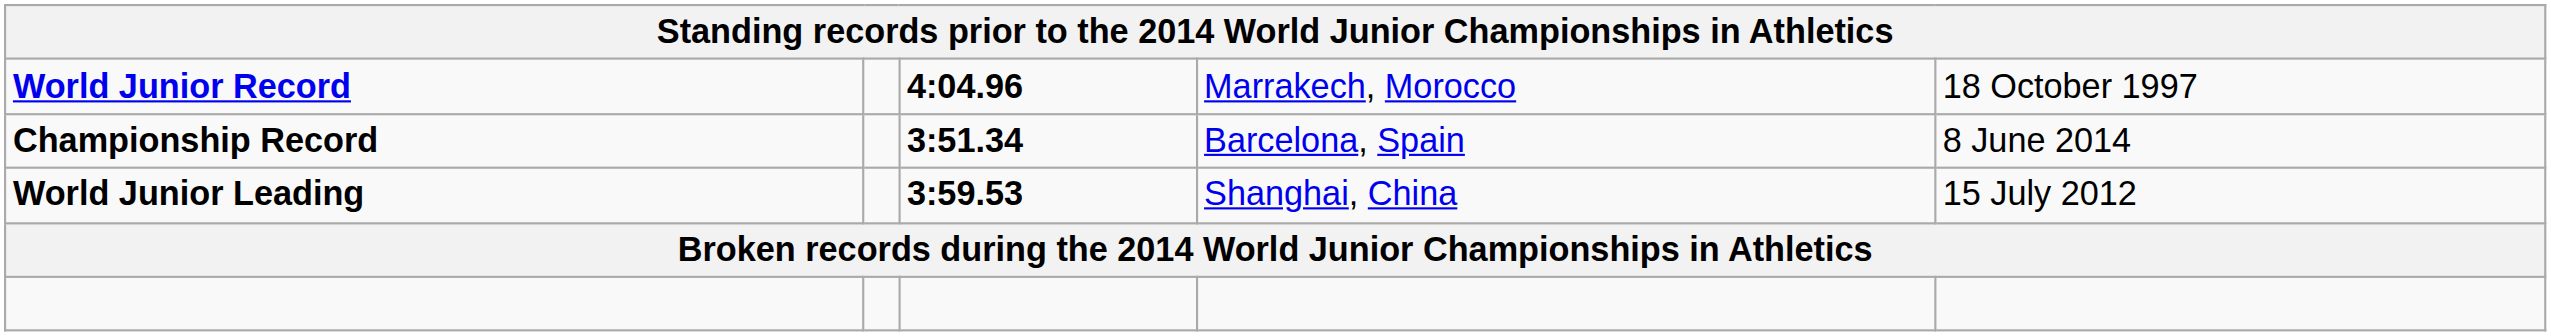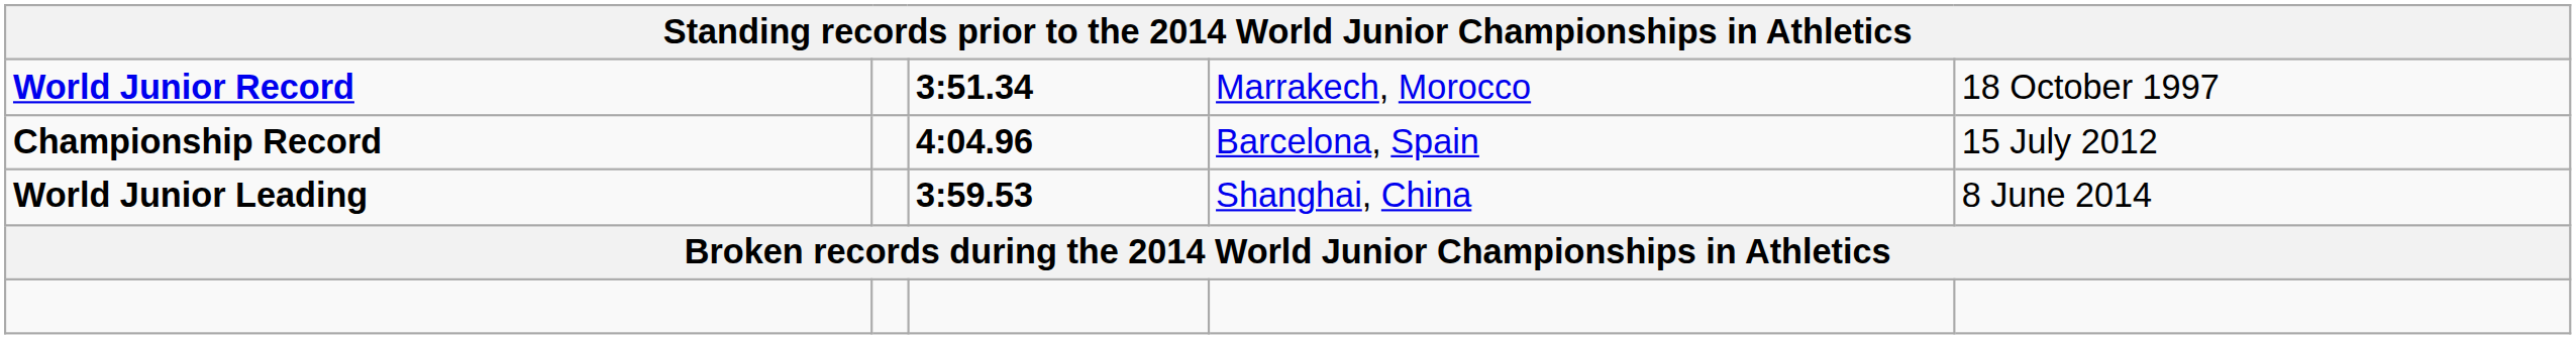 <table class="wikitable" width=75%>
 <tr>
 <th colspan="5">Standing records prior to the 2014 World Junior Championships in Athletics</th>
 </tr>
 <tr>
 <td><strong><a href='#'>World Junior Record</a></strong></td>
 <td></td>
-<td><strong>4:04.96</strong></td>
+<td><strong>3:51.34</strong></td>
 <td><a href='#'>Marrakech</a>, <a href='#'>Morocco</a></td>
 <td>18 October 1997</td>
 </tr>
 <tr>
 <td><strong>Championship Record</strong></td>
 <td></td>
-<td><strong>3:51.34</strong></td>
+<td><strong>4:04.96</strong></td>
 <td><a href='#'>Barcelona</a>, <a href='#'>Spain</a></td>
-<td>8 June 2014</td>
+<td>15 July 2012</td>
 </tr>
 <tr>
 <td><strong>World Junior Leading</strong></td>
 <td></td>
 <td><strong>3:59.53</strong></td>
 <td><a href='#'>Shanghai</a>, <a href='#'>China</a></td>
-<td>15 July 2012</td>
+<td>8 June 2014</td>
 </tr>
 <tr>
 <th colspan="5">Broken records during the 2014 World Junior Championships in Athletics</th>
 </tr>
 <tr>
 <td> </td>
 <td></td>
 <td></td>
 <td></td>
 <td></td>
 </tr>
 </table>
